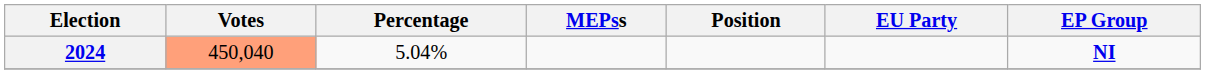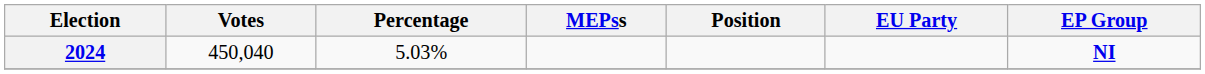 <table class=wikitable style="text-align: right;" width=60%>
 <tr>
 <th>Election</th>
 <th>Votes</th>
 <th>Percentage</th>
 <th><a href='#'>MEPs</a>s</th>
 <th>Position</th>
 <th><a href='#'>EU Party</a></th>
 <th><a href='#'>EP Group</a></th>
 </tr>
 <tr style="text-align:center;">
 <th><a href='#'>2024</a></th>
-<td style="background: lightsalmon;">450,040</td>
-<td>5.04%</td>
+<td>450,040</td>
+<td>5.03%</td>
 <td></td>
 <td></td>
 <td></td>
 <td><strong><a href='#'>NI</a></strong></td>
 </tr>
 <tr>
 </tr>
 </table>
